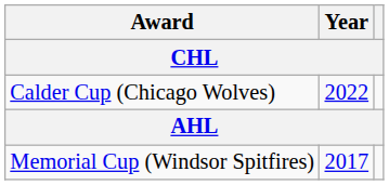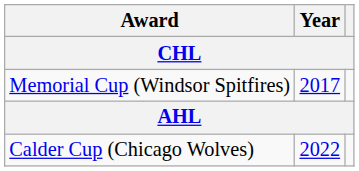 <table class="wikitable">
 <tr>
 <th>Award</th>
 <th>Year</th>
 <th></th>
 </tr>
 <tr>
 <th colspan="3"><a href='#'>CHL</a></th>
 </tr>
 <tr>
-<td><a href='#'>Calder Cup</a> (Chicago Wolves)</td>
-<td><a href='#'>2022</a></td>
+<td><a href='#'>Memorial Cup</a> (Windsor Spitfires)</td>
+<td><a href='#'>2017</a></td>
 <td></td>
 </tr>
 <tr>
 <th colspan="3"><a href='#'>AHL</a></th>
 </tr>
 <tr>
-<td><a href='#'>Memorial Cup</a> (Windsor Spitfires)</td>
-<td><a href='#'>2017</a></td>
+<td><a href='#'>Calder Cup</a> (Chicago Wolves)</td>
+<td><a href='#'>2022</a></td>
 <td></td>
 </tr>
 </table>
